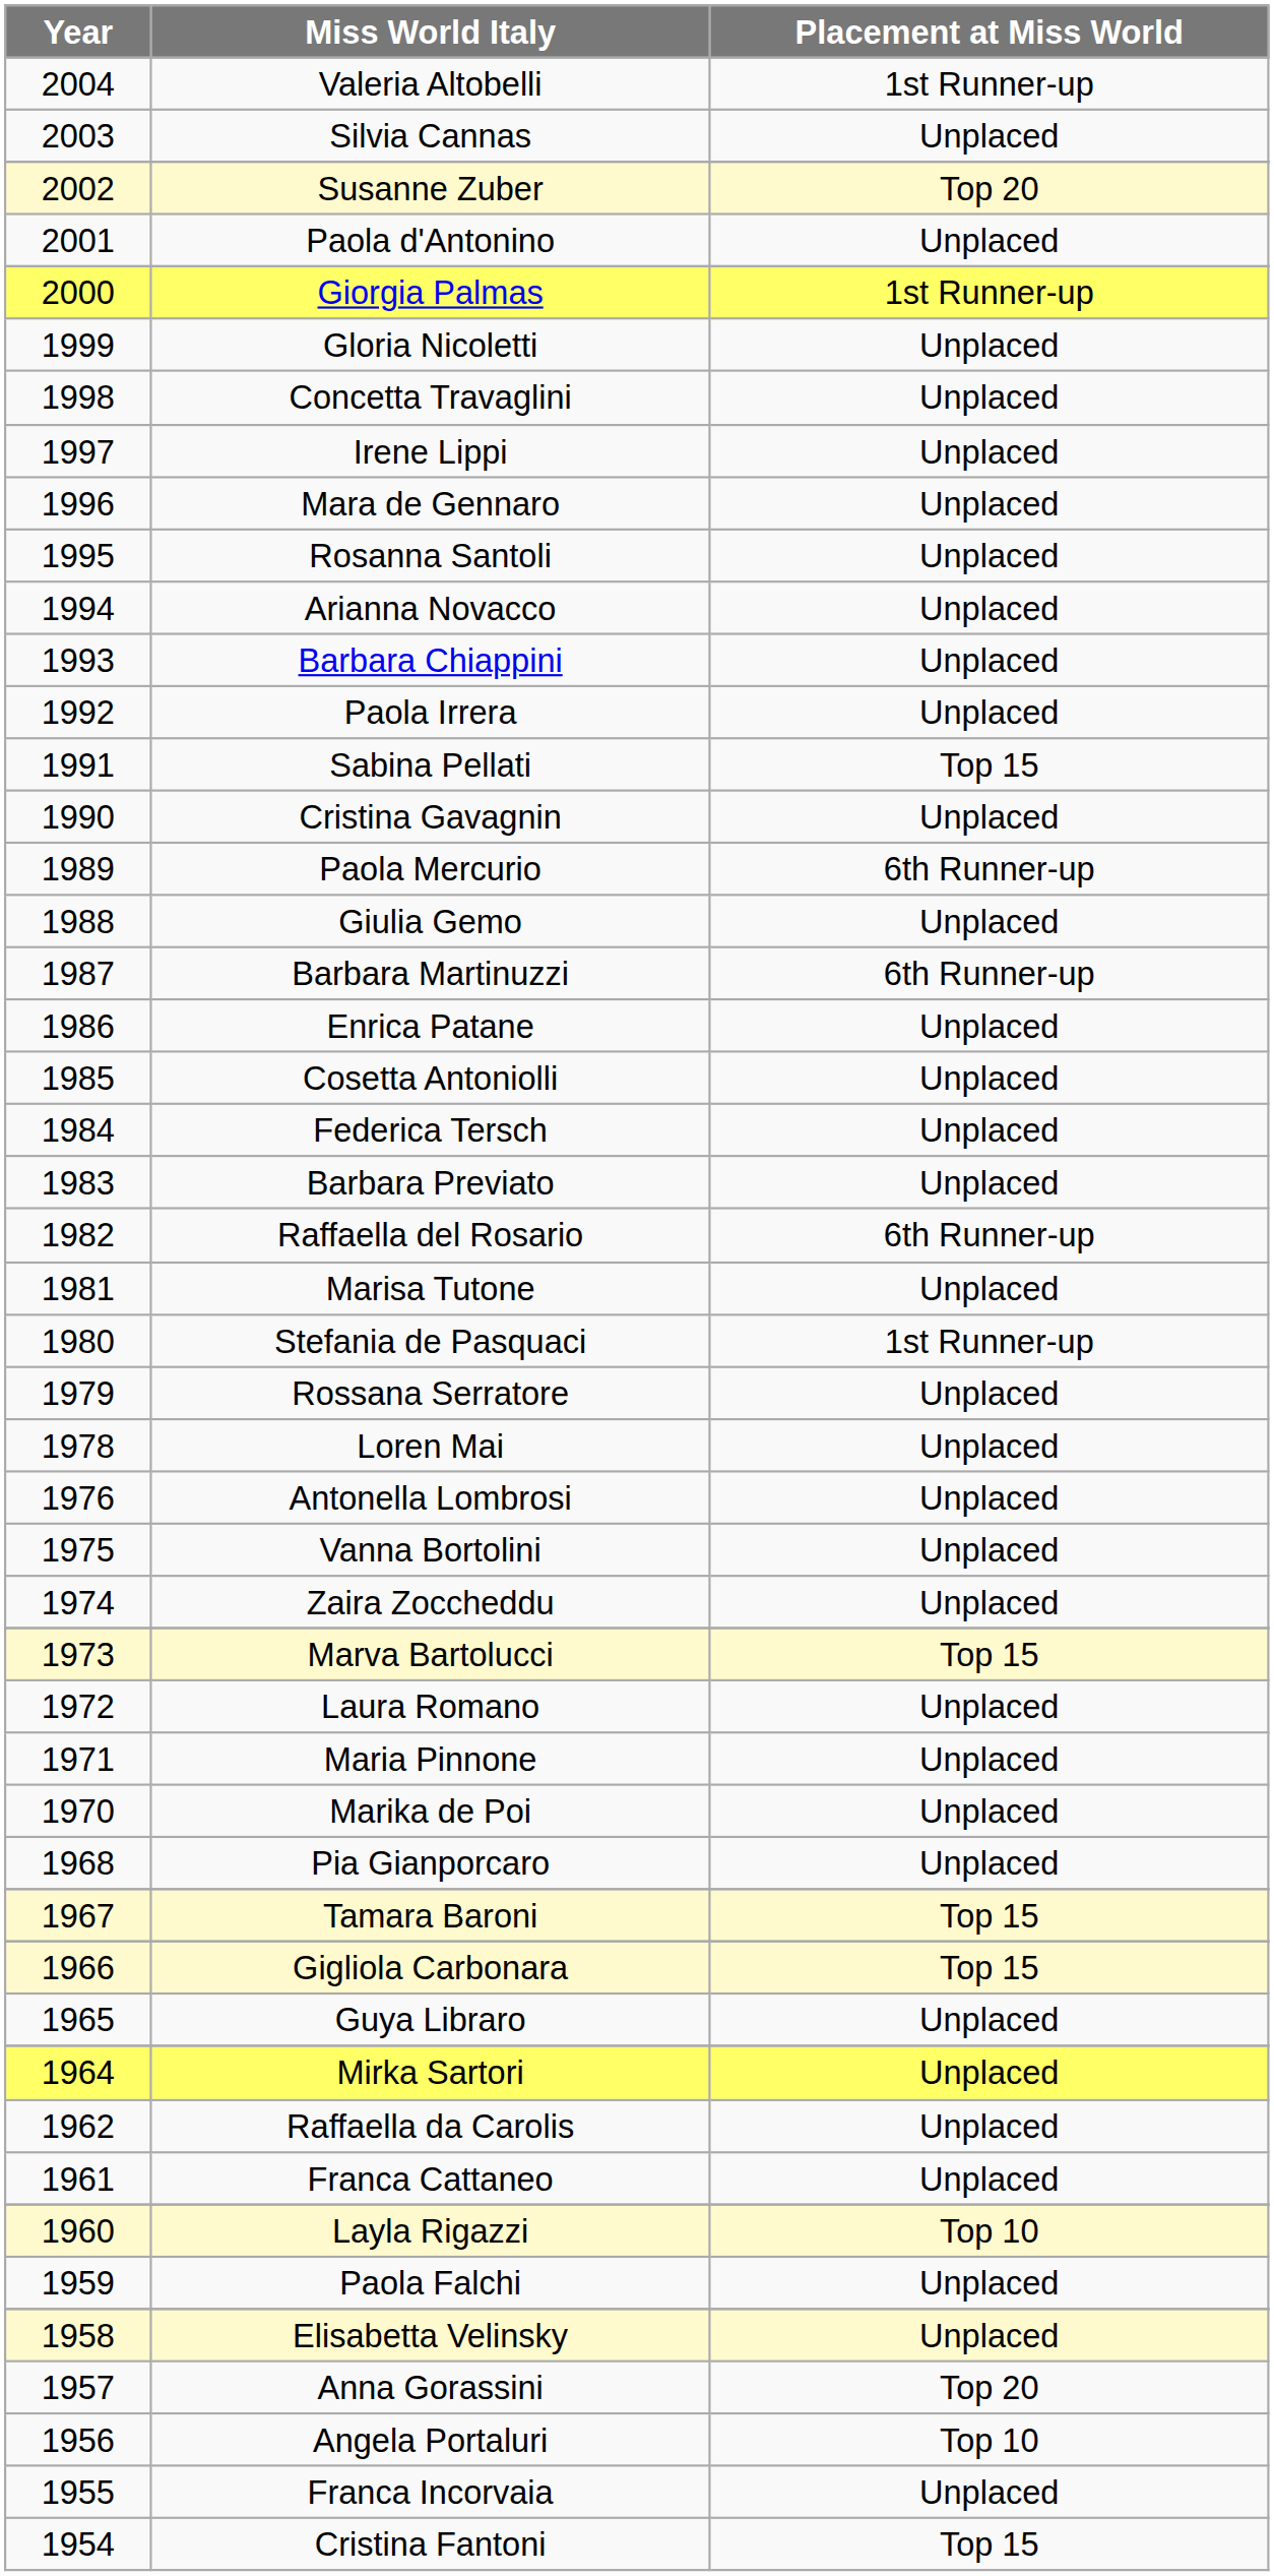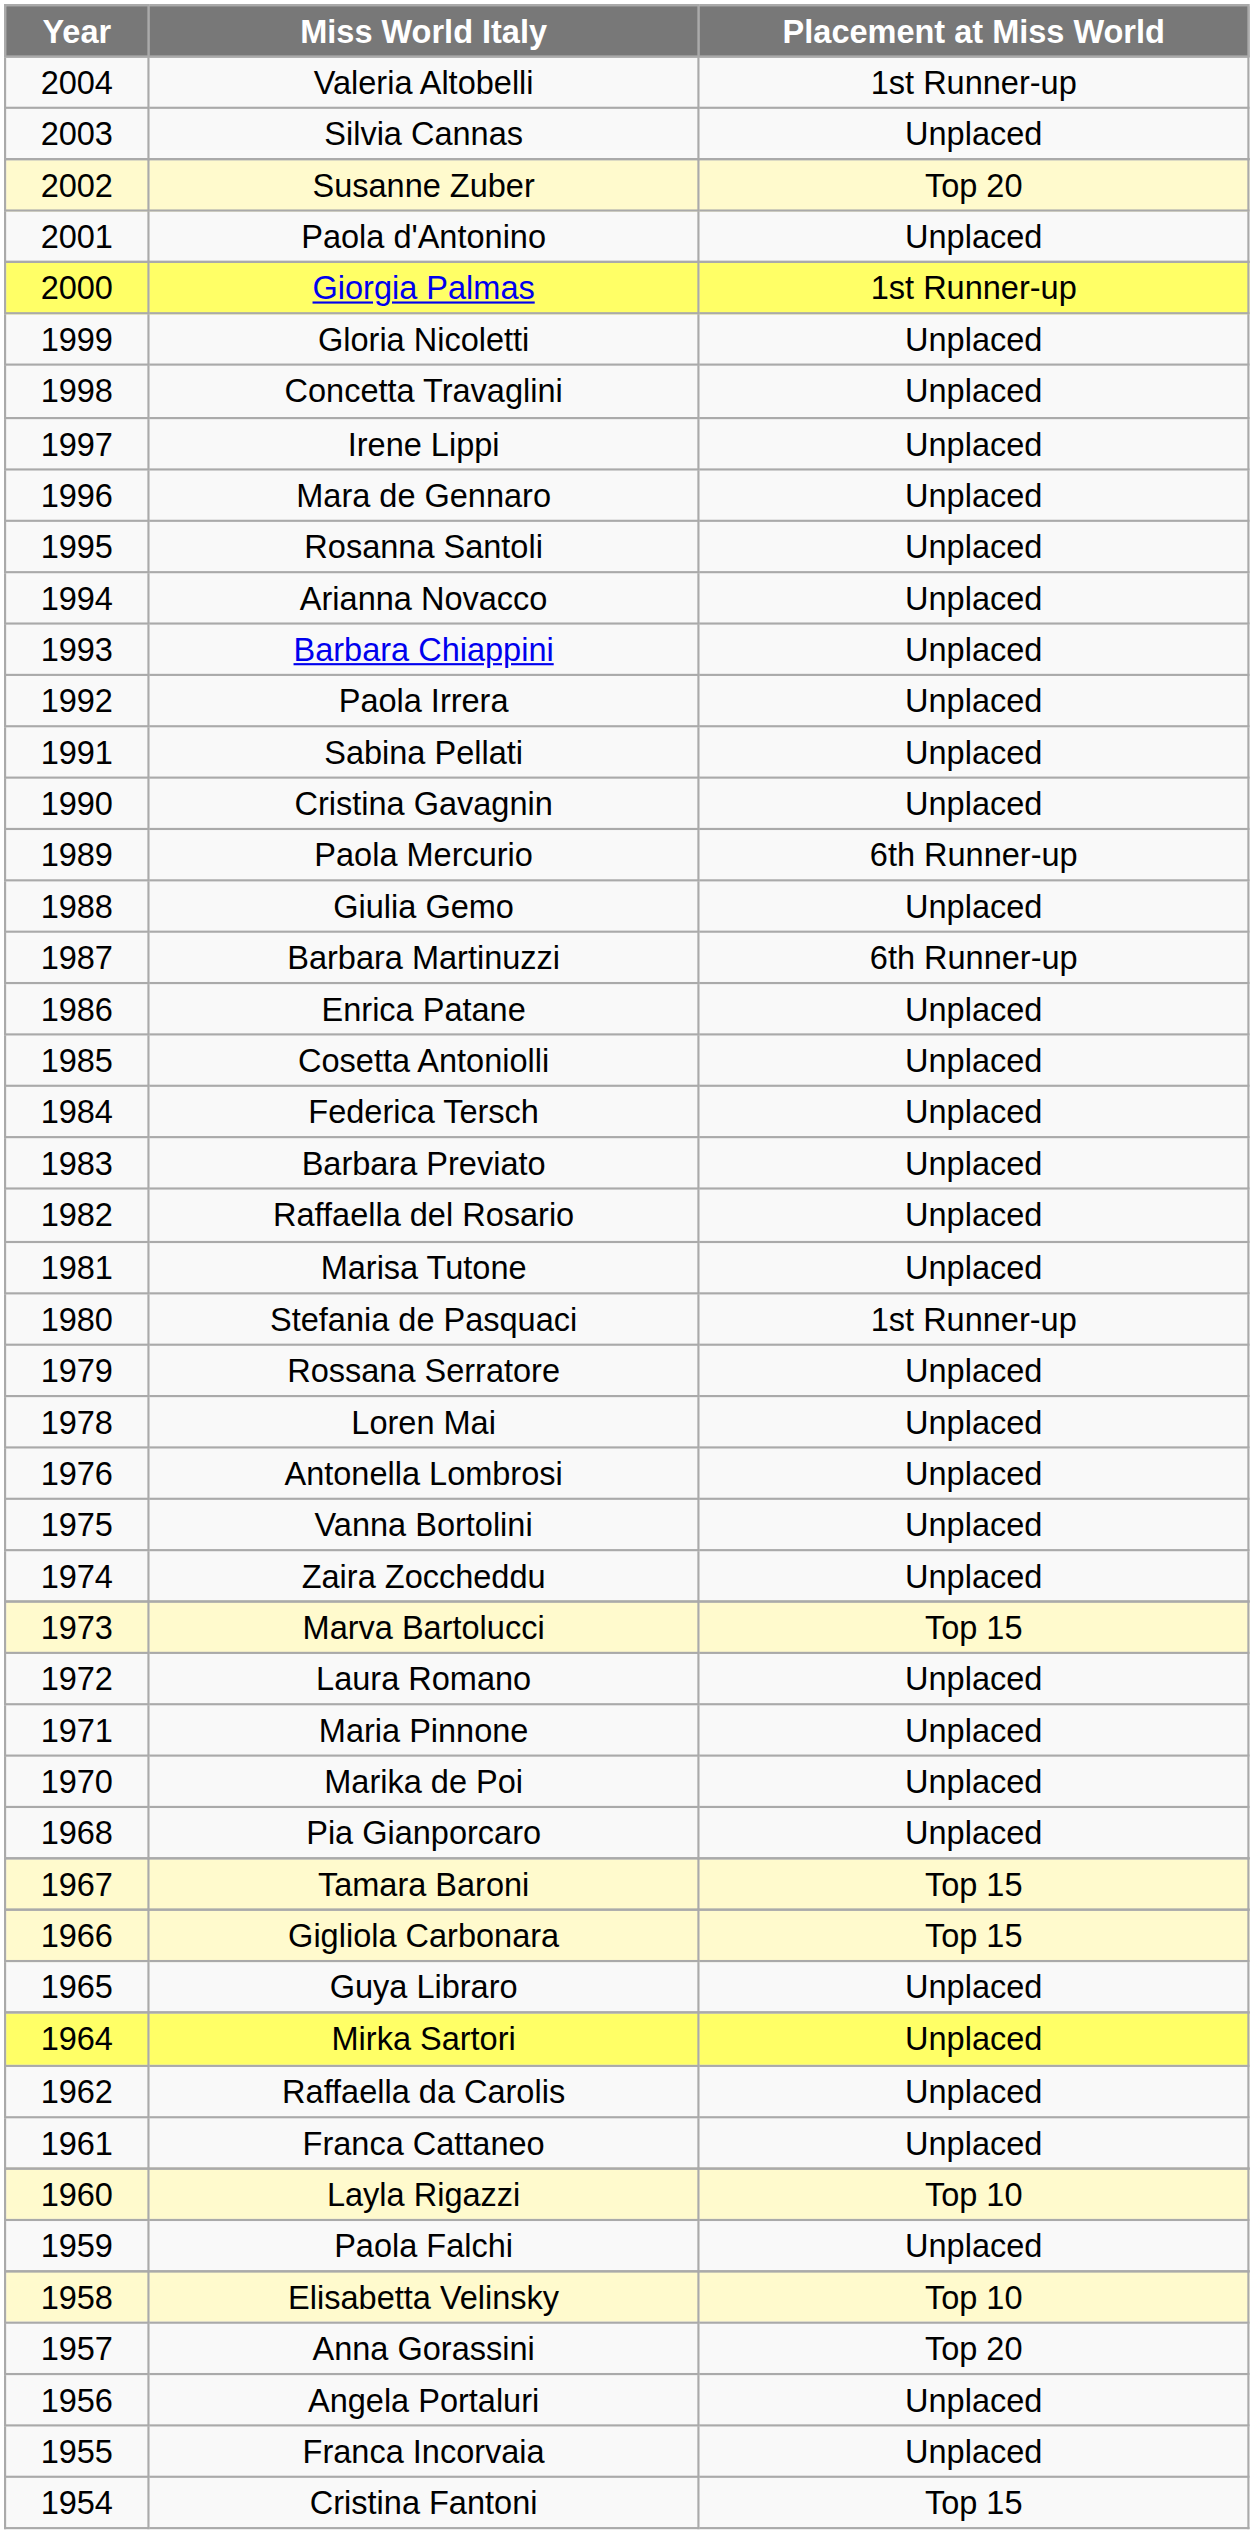 <table class="wikitable sortable" style="font-size: 95%; text-align:center">
 <tr>
 <th width="60" style="background-color:#787878;color:#FFFFFF;">Year</th>
 <th width="250" style="background-color:#787878;color:#FFFFFF;">Miss World Italy</th>
 <th width="250" style="background-color:#787878;color:#FFFFFF;">Placement at Miss World</th>
 </tr>
 <tr>
 <td>2004</td>
 <td>Valeria Altobelli</td>
 <td>1st Runner-up</td>
 </tr>
 <tr>
 <td>2003</td>
 <td>Silvia Cannas</td>
 <td>Unplaced</td>
 </tr>
 <tr>
 </tr>
 <tr style="background-color:#FFFACD; ">
 <td>2002</td>
 <td>Susanne Zuber</td>
 <td>Top 20</td>
 </tr>
 <tr>
 <td>2001</td>
 <td>Paola d'Antonino</td>
 <td>Unplaced</td>
 </tr>
 <tr>
 </tr>
 <tr style="background-color:#FFFF66; ">
 <td>2000</td>
 <td><a href='#'>Giorgia Palmas</a></td>
 <td>1st Runner-up</td>
 </tr>
 <tr>
 <td>1999</td>
 <td>Gloria Nicoletti</td>
 <td>Unplaced</td>
 </tr>
 <tr>
 <td>1998</td>
 <td>Concetta Travaglini</td>
 <td>Unplaced</td>
 </tr>
 <tr>
 <td>1997</td>
 <td>Irene Lippi</td>
 <td>Unplaced</td>
 </tr>
 <tr>
 <td>1996</td>
 <td>Mara de Gennaro</td>
 <td>Unplaced</td>
 </tr>
 <tr>
 <td>1995</td>
 <td>Rosanna Santoli</td>
 <td>Unplaced</td>
 </tr>
 <tr>
 <td>1994</td>
 <td>Arianna Novacco</td>
 <td>Unplaced</td>
 </tr>
 <tr>
 <td>1993</td>
 <td><a href='#'>Barbara Chiappini</a></td>
 <td>Unplaced</td>
 </tr>
 <tr>
 <td>1992</td>
 <td>Paola Irrera</td>
 <td>Unplaced</td>
 </tr>
 <tr>
 <td>1991</td>
 <td>Sabina Pellati</td>
-<td>Top 15</td>
+<td>Unplaced</td>
 </tr>
 <tr>
 <td>1990</td>
 <td>Cristina Gavagnin</td>
 <td>Unplaced</td>
 </tr>
 <tr>
 <td>1989</td>
 <td>Paola Mercurio</td>
 <td>6th Runner-up</td>
 </tr>
 <tr>
 <td>1988</td>
 <td>Giulia Gemo</td>
 <td>Unplaced</td>
 </tr>
 <tr>
 <td>1987</td>
 <td>Barbara Martinuzzi</td>
 <td>6th Runner-up</td>
 </tr>
 <tr>
 <td>1986</td>
 <td>Enrica Patane</td>
 <td>Unplaced</td>
 </tr>
 <tr>
 <td>1985</td>
 <td>Cosetta Antoniolli</td>
 <td>Unplaced</td>
 </tr>
 <tr>
 <td>1984</td>
 <td>Federica Tersch</td>
 <td>Unplaced</td>
 </tr>
 <tr>
 <td>1983</td>
 <td>Barbara Previato</td>
 <td>Unplaced</td>
 </tr>
 <tr>
 <td>1982</td>
 <td>Raffaella del Rosario</td>
-<td>6th Runner-up</td>
+<td>Unplaced</td>
 </tr>
 <tr>
 <td>1981</td>
 <td>Marisa Tutone</td>
 <td>Unplaced</td>
 </tr>
 <tr>
 <td>1980</td>
 <td>Stefania de Pasquaci</td>
 <td>1st Runner-up</td>
 </tr>
 <tr>
 <td>1979</td>
 <td>Rossana Serratore</td>
 <td>Unplaced</td>
 </tr>
 <tr>
 <td>1978</td>
 <td>Loren Mai</td>
 <td>Unplaced</td>
 </tr>
 <tr>
 <td>1976</td>
 <td>Antonella Lombrosi</td>
 <td>Unplaced</td>
 </tr>
 <tr>
 <td>1975</td>
 <td>Vanna Bortolini</td>
 <td>Unplaced</td>
 </tr>
 <tr>
 <td>1974</td>
 <td>Zaira Zoccheddu</td>
 <td>Unplaced</td>
 </tr>
 <tr>
 </tr>
 <tr style="background-color:#FFFACD; ">
 <td>1973</td>
 <td>Marva Bartolucci</td>
 <td>Top 15</td>
 </tr>
 <tr>
 <td>1972</td>
 <td>Laura Romano</td>
 <td>Unplaced</td>
 </tr>
 <tr>
 <td>1971</td>
 <td>Maria Pinnone</td>
 <td>Unplaced</td>
 </tr>
 <tr>
 <td>1970</td>
 <td>Marika de Poi</td>
 <td>Unplaced</td>
 </tr>
 <tr>
 <td>1968</td>
 <td>Pia Gianporcaro</td>
 <td>Unplaced</td>
 </tr>
 <tr>
 </tr>
 <tr style="background-color:#FFFACD; ">
 <td>1967</td>
 <td>Tamara Baroni</td>
 <td>Top 15</td>
 </tr>
 <tr>
 </tr>
 <tr style="background-color:#FFFACD; ">
 <td>1966</td>
 <td>Gigliola Carbonara</td>
 <td>Top 15</td>
 </tr>
 <tr>
 <td>1965</td>
 <td>Guya Libraro</td>
 <td>Unplaced</td>
 </tr>
 <tr>
 </tr>
 <tr style="background-color:#FFFF66; ">
 <td>1964</td>
 <td>Mirka Sartori</td>
 <td>Unplaced</td>
 </tr>
 <tr>
 <td>1962</td>
 <td>Raffaella da Carolis</td>
 <td>Unplaced</td>
 </tr>
 <tr>
 <td>1961</td>
 <td>Franca Cattaneo</td>
 <td>Unplaced</td>
 </tr>
 <tr>
 </tr>
 <tr style="background-color:#FFFACD; ">
 <td>1960</td>
 <td>Layla Rigazzi</td>
 <td>Top 10</td>
 </tr>
 <tr>
 <td>1959</td>
 <td>Paola Falchi</td>
 <td>Unplaced</td>
 </tr>
 <tr>
 </tr>
 <tr style="background-color:#FFFACD; ">
 <td>1958</td>
 <td>Elisabetta Velinsky</td>
-<td>Unplaced</td>
+<td>Top 10</td>
 </tr>
 <tr>
 <td>1957</td>
 <td>Anna Gorassini</td>
 <td>Top 20</td>
 </tr>
 <tr>
 <td>1956</td>
 <td>Angela Portaluri</td>
-<td>Top 10</td>
+<td>Unplaced</td>
 </tr>
 <tr>
 <td>1955</td>
 <td>Franca Incorvaia</td>
 <td>Unplaced</td>
 </tr>
 <tr>
 <td>1954</td>
 <td>Cristina Fantoni</td>
 <td>Top 15</td>
 </tr>
 </table>
